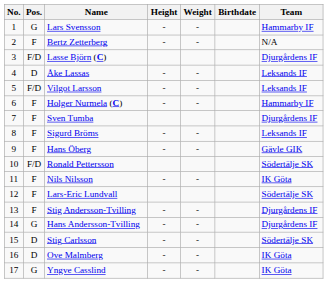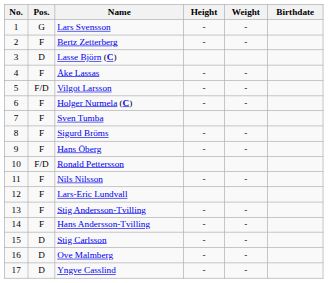 <table class="wikitable sortable" width="80%" style="font-size: 90%; text-align: center;">
 <tr>
 <th>No.</th>
 <th>Pos.</th>
 <th>Name</th>
 <th>Height</th>
 <th>Weight</th>
 <th>Birthdate</th>
-<th>Team</th>
 </tr>
 <tr>
 <td>1</td>
 <td>G</td>
 <td style="text-align:left;"><a href='#'>Lars Svensson</a></td>
 <td>-</td>
 <td>-</td>
 <td style="text-align:right;"></td>
-<td style="text-align:left;"> <a href='#'>Hammarby IF</a></td>
 </tr>
 <tr>
 <td>2</td>
 <td>F</td>
 <td style="text-align:left;"><a href='#'>Bertz Zetterberg</a></td>
 <td>-</td>
 <td>-</td>
 <td style="text-align:right;"></td>
-<td style="text-align:left;">N/A</td>
 </tr>
 <tr>
 <td>3</td>
-<td>F/D</td>
+<td>D</td>
 <td style="text-align:left;"><a href='#'>Lasse Björn</a> (<strong><a href='#'>C</a></strong>)</td>
 <td></td>
 <td></td>
 <td style="text-align:right;"></td>
-<td style="text-align:left;"> <a href='#'>Djurgårdens IF</a></td>
 </tr>
 <tr>
 <td>4</td>
-<td>D</td>
+<td>F</td>
 <td style="text-align:left;"><a href='#'>Åke Lassas</a></td>
 <td>-</td>
 <td>-</td>
 <td style="text-align:right;"></td>
-<td style="text-align:left;"> <a href='#'>Leksands IF</a></td>
 </tr>
 <tr>
 <td>5</td>
 <td>F/D</td>
 <td style="text-align:left;"><a href='#'>Vilgot Larsson</a></td>
 <td>-</td>
 <td>-</td>
 <td style="text-align:right;"></td>
-<td style="text-align:left;"> <a href='#'>Leksands IF</a></td>
 </tr>
 <tr>
 <td>6</td>
 <td>F</td>
 <td style="text-align:left;"><a href='#'>Holger Nurmela</a> (<strong><a href='#'>C</a></strong>)</td>
 <td>-</td>
 <td>-</td>
 <td style="text-align:right;"></td>
-<td style="text-align:left;"> <a href='#'>Hammarby IF</a></td>
 </tr>
 <tr>
 <td>7</td>
 <td>F</td>
 <td style="text-align:left;"><a href='#'>Sven Tumba</a></td>
 <td></td>
 <td></td>
 <td style="text-align:right;"></td>
-<td style="text-align:left;"> <a href='#'>Djurgårdens IF</a></td>
 </tr>
 <tr>
 <td>8</td>
 <td>F</td>
 <td style="text-align:left;"><a href='#'>Sigurd Bröms</a></td>
 <td>-</td>
 <td>-</td>
 <td style="text-align:right;"></td>
-<td style="text-align:left;"> <a href='#'>Leksands IF</a></td>
 </tr>
 <tr>
 <td>9</td>
 <td>F</td>
 <td style="text-align:left;"><a href='#'>Hans Öberg</a></td>
 <td>-</td>
 <td>-</td>
 <td style="text-align:right;"></td>
-<td style="text-align:left;"> <a href='#'>Gävle GIK</a></td>
 </tr>
 <tr>
 <td>10</td>
 <td>F/D</td>
 <td style="text-align:left;"><a href='#'>Ronald Pettersson</a></td>
 <td></td>
 <td></td>
 <td style="text-align:right;"></td>
-<td style="text-align:left;"> <a href='#'>Södertälje SK</a></td>
 </tr>
 <tr>
 <td>11</td>
 <td>F</td>
 <td style="text-align:left;"><a href='#'>Nils Nilsson</a></td>
 <td>-</td>
 <td>-</td>
 <td style="text-align:right;"></td>
-<td style="text-align:left;"> <a href='#'>IK Göta</a></td>
 </tr>
 <tr>
 <td>12</td>
 <td>F</td>
 <td style="text-align:left;"><a href='#'>Lars-Eric Lundvall</a></td>
 <td></td>
 <td></td>
 <td style="text-align:right;"></td>
-<td style="text-align:left;"> <a href='#'>Södertälje SK</a></td>
 </tr>
 <tr>
 <td>13</td>
 <td>F</td>
 <td style="text-align:left;"><a href='#'>Stig Andersson-Tvilling</a></td>
 <td>-</td>
 <td>-</td>
 <td style="text-align:right;"></td>
-<td style="text-align:left;"> <a href='#'>Djurgårdens IF</a></td>
 </tr>
 <tr>
 <td>14</td>
-<td>G</td>
+<td>F</td>
 <td style="text-align:left;"><a href='#'>Hans Andersson-Tvilling</a></td>
 <td>-</td>
 <td>-</td>
 <td style="text-align:right;"></td>
-<td style="text-align:left;"> <a href='#'>Djurgårdens IF</a></td>
 </tr>
 <tr>
 <td>15</td>
 <td>D</td>
 <td style="text-align:left;"><a href='#'>Stig Carlsson</a></td>
 <td>-</td>
 <td>-</td>
 <td style="text-align:right;"></td>
-<td style="text-align:left;"> <a href='#'>Södertälje SK</a></td>
 </tr>
 <tr>
 <td>16</td>
 <td>D</td>
 <td style="text-align:left;"><a href='#'>Ove Malmberg</a></td>
 <td>-</td>
 <td>-</td>
 <td style="text-align:right;"></td>
-<td style="text-align:left;"> <a href='#'>IK Göta</a></td>
 </tr>
 <tr>
 <td>17</td>
-<td>G</td>
+<td>D</td>
 <td style="text-align:left;"><a href='#'>Yngve Casslind</a></td>
 <td>-</td>
 <td>-</td>
 <td style="text-align:right;"></td>
-<td style="text-align:left;"> <a href='#'>IK Göta</a></td>
 </tr>
 </table>
